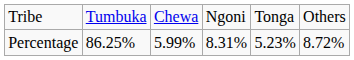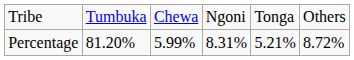 <table class="wikitable">
 <tr>
 <td>Tribe</td>
 <td><a href='#'>Tumbuka</a></td>
 <td><a href='#'>Chewa</a></td>
 <td>Ngoni</td>
 <td>Tonga</td>
 <td>Others</td>
 </tr>
 <tr>
 <td>Percentage</td>
-<td>86.25%</td>
+<td>81.20%</td>
 <td>5.99%</td>
 <td>8.31%</td>
-<td>5.23%</td>
+<td>5.21%</td>
 <td>8.72%</td>
 </tr>
 </table>
